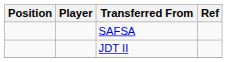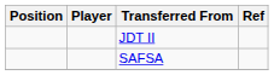 <table class="wikitable sortable" style="width:50%; text-align:center; font-size:100%; text-align:left;">
 <tr>
 <th><strong>Position</strong></th>
 <th><strong>Player</strong></th>
 <th><strong>Transferred From</strong></th>
 <th><strong>Ref</strong></th>
 </tr>
 <tr>
 <td></td>
 <td></td>
-<td> <a href='#'>SAFSA</a></td>
+<td> <a href='#'>JDT II</a></td>
 <td></td>
 </tr>
 <tr>
 <td></td>
 <td></td>
-<td> <a href='#'>JDT II</a></td>
+<td> <a href='#'>SAFSA</a></td>
 <td></td>
 </tr>
 <tr>
 </tr>
 </table>
